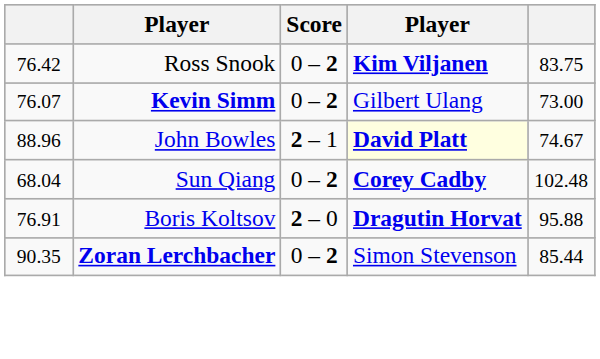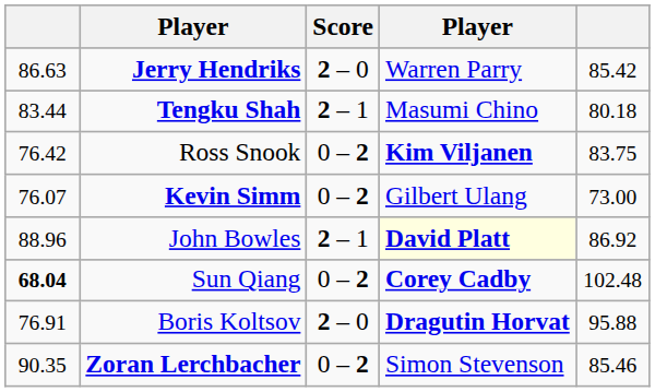 <table class="wikitable" style="font-size:90%">
 <tr>
 <th width=35px></th>
 <th>Player</th>
 <th>Score</th>
 <th>Player</th>
 <th width=35px></th>
+</tr>
+<tr>
+<td align=center><small><span>86.63</span></small></td>
+<td align=right><strong><a href='#'>Jerry Hendriks</a></strong> </td>
+<td align=center><strong>2</strong> – 0</td>
+<td> <a href='#'>Warren Parry</a></td>
+<td align=center><small><span>85.42</span></small></td>
+</tr>
+<tr>
+<td align=center><small><span>83.44</span></small></td>
+<td align=right><strong><a href='#'>Tengku Shah</a></strong> </td>
+<td align=center><strong>2</strong> – 1</td>
+<td> <a href='#'>Masumi Chino</a></td>
+<td align=center><small><span>80.18</span></small></td>
 </tr>
 <tr>
 <td align=center><small><span>76.42</span></small></td>
 <td align=right>Ross Snook </td>
 <td align=center>0 – <strong>2</strong></td>
 <td> <strong><a href='#'>Kim Viljanen</a></strong></td>
 <td align=center><small><span>83.75</span></small></td>
 </tr>
 <tr>
 <td align=center><small><span>76.07</span></small></td>
 <td align=right><strong><a href='#'>Kevin Simm</a></strong> </td>
 <td align=center>0 – <strong>2</strong></td>
 <td> <a href='#'>Gilbert Ulang</a></td>
 <td align=center><small><span>73.00</span></small></td>
 </tr>
 <tr>
 <td align=center><small><span>88.96</span></small></td>
 <td align=right><a href='#'>John Bowles</a> </td>
 <td align=center><strong>2</strong> – 1</td>
 <td style="background: lightyellow;"> <strong><a href='#'>David Platt</a></strong></td>
-<td align=center><small><span>74.67</span></small></td>
+<td align=center><small><span>86.92</span></small></td>
 </tr>
 <tr>
-<td align=center><small><span>68.04</span></small></td>
+<td align=center><strong><small><span>68.04</span></small></strong></td>
 <td align=right><a href='#'>Sun Qiang</a> </td>
 <td align=center>0 – <strong>2</strong></td>
 <td> <strong><a href='#'>Corey Cadby</a></strong></td>
 <td align=center><small><span>102.48</span></small></td>
 </tr>
 <tr>
 <td align=center><small><span>76.91</span></small></td>
 <td align=right><a href='#'>Boris Koltsov</a> </td>
 <td align=center><strong>2</strong> – 0</td>
 <td> <strong><a href='#'>Dragutin Horvat</a></strong></td>
 <td align=center><small><span>95.88</span></small></td>
 </tr>
 <tr>
 <td align=center><small><span>90.35</span></small></td>
 <td align=right><strong><a href='#'>Zoran Lerchbacher</a></strong> </td>
 <td align=center>0 – <strong>2</strong></td>
 <td> <a href='#'>Simon Stevenson</a></td>
-<td align=center><small><span>85.44</span></small></td>
+<td align=center><small><span>85.46</span></small></td>
 </tr>
 </table>
